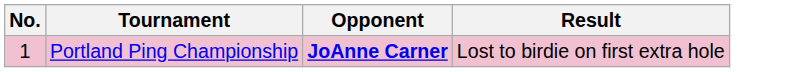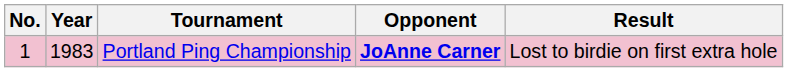 <table class="wikitable" style="font-size:95%;">
 <tr>
 <th>No.</th>
+<th>Year</th>
 <th>Tournament</th>
 <th>Opponent</th>
 <th>Result</th>
 </tr>
 <tr style="background:#F2C1D1;">
 <td align=center>1</td>
+<td>1983</td>
 <td><a href='#'>Portland Ping Championship</a></td>
 <td><strong> <a href='#'>JoAnne Carner</a></strong></td>
 <td>Lost to birdie on first extra hole</td>
 </tr>
 </table>
